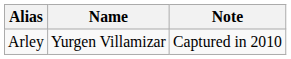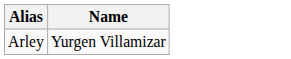 <table class="wikitable">
 <tr>
 <th>Alias</th>
 <th>Name</th>
-<th>Note</th>
 </tr>
 <tr>
 <td>Arley</td>
 <td>Yurgen Villamizar </td>
-<td>Captured in 2010 </td>
 </tr>
 </table>
